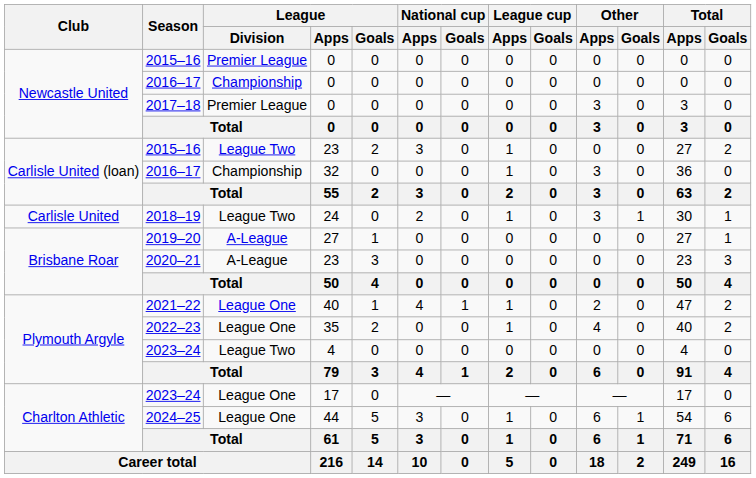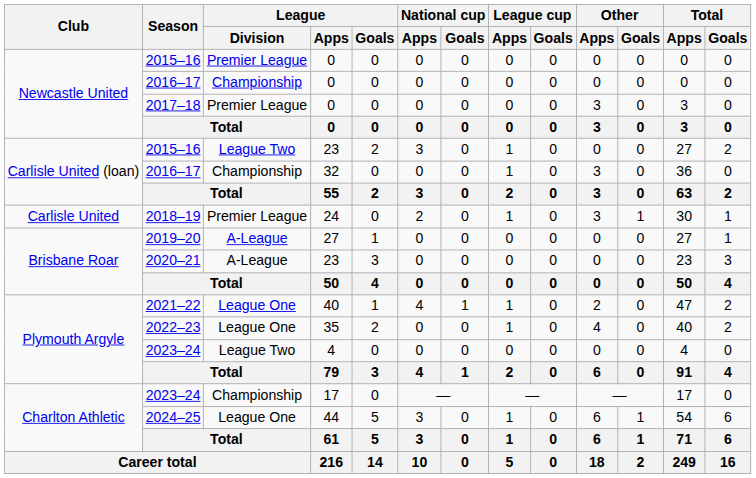 <table class="wikitable" style="text-align: center;">
 <tr>
 <th rowspan="2">Club</th>
 <th rowspan="2">Season</th>
 <th colspan="3">League</th>
 <th colspan="2">National cup</th>
 <th colspan="2">League cup</th>
 <th colspan="2">Other</th>
 <th colspan="2">Total</th>
 </tr>
 <tr>
 <th>Division</th>
 <th>Apps</th>
 <th>Goals</th>
 <th>Apps</th>
 <th>Goals</th>
 <th>Apps</th>
 <th>Goals</th>
 <th>Apps</th>
 <th>Goals</th>
 <th>Apps</th>
 <th>Goals</th>
 </tr>
 <tr>
 <td rowspan="4"><a href='#'>Newcastle United</a></td>
 <td><a href='#'>2015–16</a></td>
 <td><a href='#'>Premier League</a></td>
 <td>0</td>
 <td>0</td>
 <td>0</td>
 <td>0</td>
 <td>0</td>
 <td>0</td>
 <td>0</td>
 <td>0</td>
 <td>0</td>
 <td>0</td>
 </tr>
 <tr>
 <td><a href='#'>2016–17</a></td>
 <td><a href='#'>Championship</a></td>
 <td>0</td>
 <td>0</td>
 <td>0</td>
 <td>0</td>
 <td>0</td>
 <td>0</td>
 <td>0</td>
 <td>0</td>
 <td>0</td>
 <td>0</td>
 </tr>
 <tr>
 <td><a href='#'>2017–18</a></td>
 <td>Premier League</td>
 <td>0</td>
 <td>0</td>
 <td>0</td>
 <td>0</td>
 <td>0</td>
 <td>0</td>
 <td>3</td>
 <td>0</td>
 <td>3</td>
 <td>0</td>
 </tr>
 <tr>
 <th colspan="2">Total</th>
 <th>0</th>
 <th>0</th>
 <th>0</th>
 <th>0</th>
 <th>0</th>
 <th>0</th>
 <th>3</th>
 <th>0</th>
 <th>3</th>
 <th>0</th>
 </tr>
 <tr>
 <td rowspan="3"><a href='#'>Carlisle United</a> (loan)</td>
 <td><a href='#'>2015–16</a></td>
 <td><a href='#'>League Two</a></td>
 <td>23</td>
 <td>2</td>
 <td>3</td>
 <td>0</td>
 <td>1</td>
 <td>0</td>
 <td>0</td>
 <td>0</td>
 <td>27</td>
 <td>2</td>
 </tr>
 <tr>
 <td><a href='#'>2016–17</a></td>
 <td>Championship</td>
 <td>32</td>
 <td>0</td>
 <td>0</td>
 <td>0</td>
 <td>1</td>
 <td>0</td>
 <td>3</td>
 <td>0</td>
 <td>36</td>
 <td>0</td>
 </tr>
 <tr>
 <th colspan="2">Total</th>
 <th>55</th>
 <th>2</th>
 <th>3</th>
 <th>0</th>
 <th>2</th>
 <th>0</th>
 <th>3</th>
 <th>0</th>
 <th>63</th>
 <th>2</th>
 </tr>
 <tr>
 <td><a href='#'>Carlisle United</a></td>
 <td><a href='#'>2018–19</a></td>
-<td>League Two</td>
+<td>Premier League</td>
 <td>24</td>
 <td>0</td>
 <td>2</td>
 <td>0</td>
 <td>1</td>
 <td>0</td>
 <td>3</td>
 <td>1</td>
 <td>30</td>
 <td>1</td>
 </tr>
 <tr>
 <td rowspan="3"><a href='#'>Brisbane Roar</a></td>
 <td><a href='#'>2019–20</a></td>
 <td><a href='#'>A-League</a></td>
 <td>27</td>
 <td>1</td>
 <td>0</td>
 <td>0</td>
 <td>0</td>
 <td>0</td>
 <td>0</td>
 <td>0</td>
 <td>27</td>
 <td>1</td>
 </tr>
 <tr>
 <td><a href='#'>2020–21</a></td>
 <td>A-League</td>
 <td>23</td>
 <td>3</td>
 <td>0</td>
 <td>0</td>
 <td>0</td>
 <td>0</td>
 <td>0</td>
 <td>0</td>
 <td>23</td>
 <td>3</td>
 </tr>
 <tr>
 <th colspan="2">Total</th>
 <th>50</th>
 <th>4</th>
 <th>0</th>
 <th>0</th>
 <th>0</th>
 <th>0</th>
 <th>0</th>
 <th>0</th>
 <th>50</th>
 <th>4</th>
 </tr>
 <tr>
 <td rowspan="4"><a href='#'>Plymouth Argyle</a></td>
 <td><a href='#'>2021–22</a></td>
 <td><a href='#'>League One</a></td>
 <td>40</td>
 <td>1</td>
 <td>4</td>
 <td>1</td>
 <td>1</td>
 <td>0</td>
 <td>2</td>
 <td>0</td>
 <td>47</td>
 <td>2</td>
 </tr>
 <tr>
 <td><a href='#'>2022–23</a></td>
 <td>League One</td>
 <td>35</td>
 <td>2</td>
 <td>0</td>
 <td>0</td>
 <td>1</td>
 <td>0</td>
 <td>4</td>
 <td>0</td>
 <td>40</td>
 <td>2</td>
 </tr>
 <tr>
 <td><a href='#'>2023–24</a></td>
 <td>League Two</td>
 <td>4</td>
 <td>0</td>
 <td>0</td>
 <td>0</td>
 <td>0</td>
 <td>0</td>
 <td>0</td>
 <td>0</td>
 <td>4</td>
 <td>0</td>
 </tr>
 <tr>
 <th colspan="2">Total</th>
 <th>79</th>
 <th>3</th>
 <th>4</th>
 <th>1</th>
 <th>2</th>
 <th>0</th>
 <th>6</th>
 <th>0</th>
 <th>91</th>
 <th>4</th>
 </tr>
 <tr>
 <td rowspan="3"><a href='#'>Charlton Athletic</a></td>
 <td><a href='#'>2023–24</a></td>
-<td>League One</td>
+<td>Championship</td>
 <td>17</td>
 <td>0</td>
 <td colspan=2>—</td>
 <td colspan=2>—</td>
 <td colspan=2>—</td>
 <td>17</td>
 <td>0</td>
 </tr>
 <tr>
 <td><a href='#'>2024–25</a></td>
 <td>League One</td>
 <td>44</td>
 <td>5</td>
 <td>3</td>
 <td>0</td>
 <td>1</td>
 <td>0</td>
 <td>6</td>
 <td>1</td>
 <td>54</td>
 <td>6</td>
 </tr>
 <tr>
 <th colspan="2">Total</th>
 <th>61</th>
 <th>5</th>
 <th>3</th>
 <th>0</th>
 <th>1</th>
 <th>0</th>
 <th>6</th>
 <th>1</th>
 <th>71</th>
 <th>6</th>
 </tr>
 <tr>
 <th colspan="3">Career total</th>
 <th>216</th>
 <th>14</th>
 <th>10</th>
 <th>0</th>
 <th>5</th>
 <th>0</th>
 <th>18</th>
 <th>2</th>
 <th>249</th>
 <th>16</th>
 </tr>
 </table>
